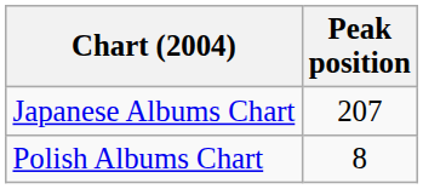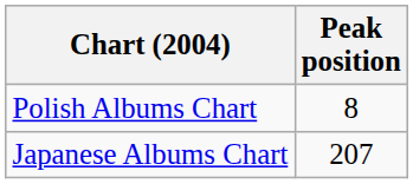 <table class="wikitable sortable">
 <tr>
 <th>Chart (2004)</th>
 <th>Peak<br>position</th>
 </tr>
 <tr>
+<td><a href='#'>Polish Albums Chart</a></td>
+<td style="text-align:center;">8</td>
+</tr>
+<tr>
 <td><a href='#'>Japanese Albums Chart</a></td>
 <td style="text-align:center;">207</td>
 </tr>
-<tr>
-<td><a href='#'>Polish Albums Chart</a></td>
-<td style="text-align:center;">8</td>
-</tr>
 </table>
